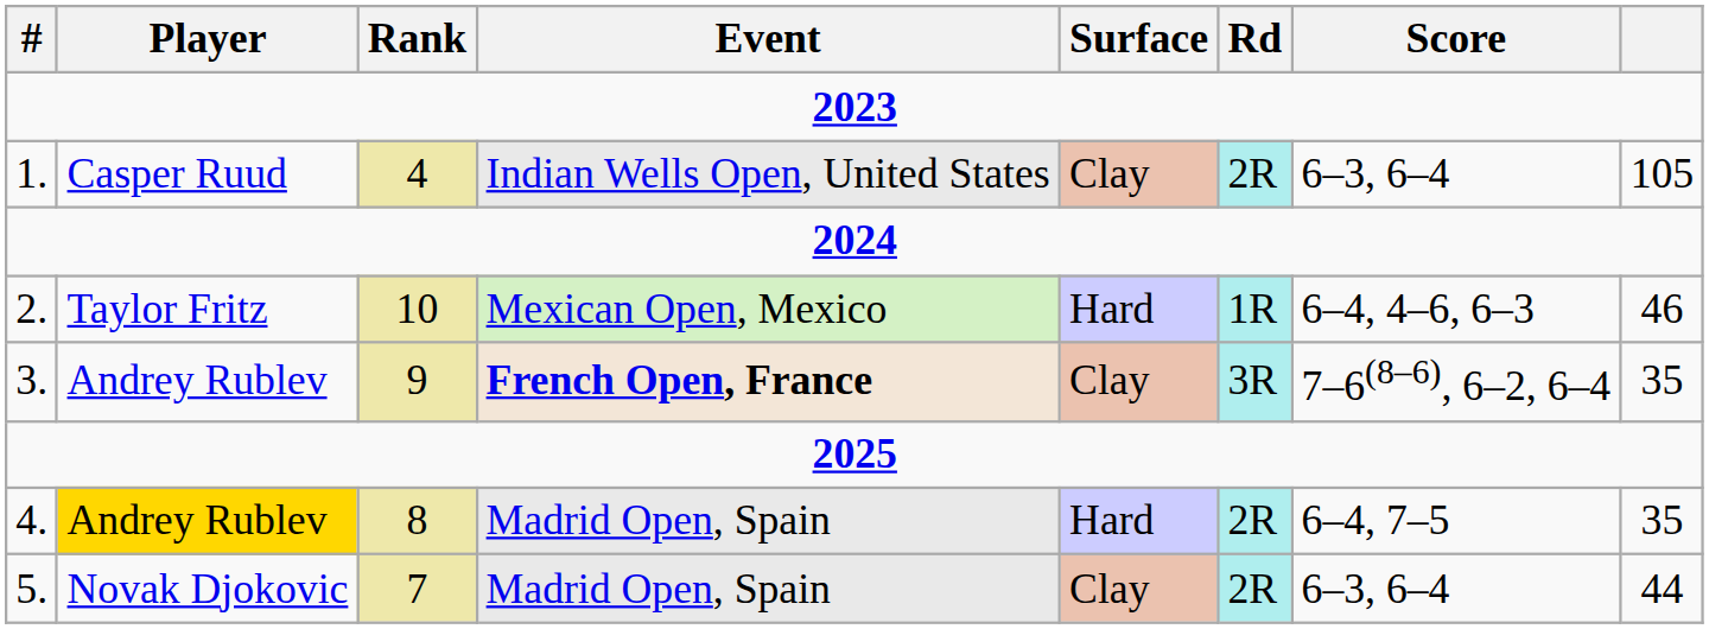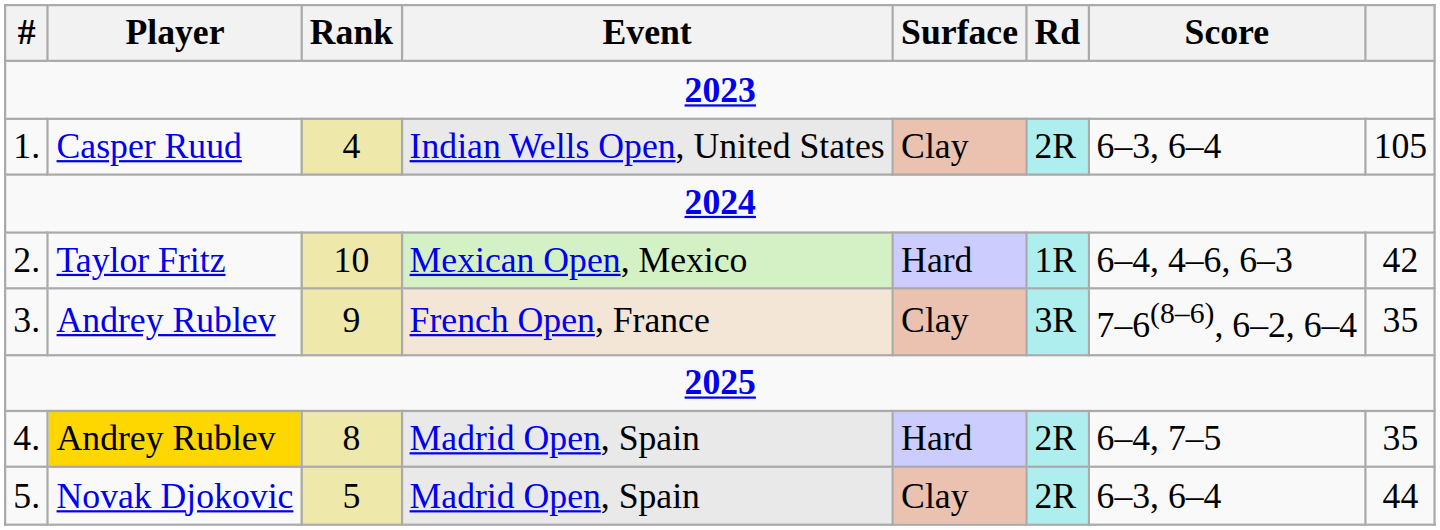 <table class="wikitable sortable">
 <tr>
 <th>#</th>
 <th>Player</th>
 <th>Rank</th>
 <th>Event</th>
 <th>Surface</th>
 <th>Rd</th>
 <th class="unsortable">Score</th>
 <th></th>
 </tr>
 <tr>
 <td colspan=8 style=text-align:center><strong><a href='#'>2023</a></strong></td>
 </tr>
 <tr>
 <td>1.</td>
 <td> <a href='#'>Casper Ruud</a></td>
 <td style=text-align:center bgcolor=eee8aa>4</td>
 <td style=background:#e9e9e9><a href='#'>Indian Wells Open</a>, United States</td>
 <td style=background:#ebc2af>Clay</td>
 <td style=background:#afeeee>2R</td>
 <td>6–3, 6–4</td>
 <td style=text-align:center>105</td>
 </tr>
 <tr>
 <td colspan=8 style=text-align:center><strong><a href='#'>2024</a></strong></td>
 </tr>
 <tr>
 <td>2.</td>
 <td> <a href='#'>Taylor Fritz</a></td>
 <td style=text-align:center bgcolor=eee8aa>10</td>
 <td style=background:#d4f1c5><a href='#'>Mexican Open</a>, Mexico</td>
 <td style=background:#ccccff>Hard</td>
 <td style=background:#afeeee>1R</td>
 <td>6–4, 4–6, 6–3</td>
-<td style=text-align:center>46</td>
+<td style=text-align:center>42</td>
 </tr>
 <tr>
 <td>3.</td>
 <td> <a href='#'>Andrey Rublev</a></td>
 <td style=text-align:center bgcolor=eee8aa>9</td>
-<td style=background:#f3e6d7><strong><a href='#'>French Open</a>, France</strong></td>
+<td style=background:#f3e6d7><a href='#'>French Open</a>, France</td>
 <td style=background:#ebc2af>Clay</td>
 <td style=background:#afeeee>3R</td>
 <td>7–6<sup>(8–6)</sup>, 6–2, 6–4</td>
 <td style=text-align:center>35</td>
 </tr>
 <tr>
 <td colspan=8 style=text-align:center><strong><a href='#'>2025</a></strong></td>
 </tr>
 <tr>
 <td>4.</td>
 <td style="background: gold;"> Andrey Rublev</td>
 <td style=text-align:center bgcolor=eee8aa>8</td>
 <td style=background:#e9e9e9><a href='#'>Madrid Open</a>, Spain</td>
 <td style=background:#ccccff>Hard</td>
 <td style=background:#afeeee>2R</td>
 <td>6–4, 7–5</td>
 <td style=text-align:center>35</td>
 </tr>
 <tr>
 <td>5.</td>
 <td> <a href='#'>Novak Djokovic</a></td>
-<td style=text-align:center bgcolor=eee8aa>7</td>
+<td style=text-align:center bgcolor=eee8aa>5</td>
 <td style=background:#e9e9e9><a href='#'>Madrid Open</a>, Spain</td>
 <td style=background:#ebc2af>Clay</td>
 <td style=background:#afeeee>2R</td>
 <td>6–3, 6–4</td>
 <td style=text-align:center>44</td>
 </tr>
 </table>
